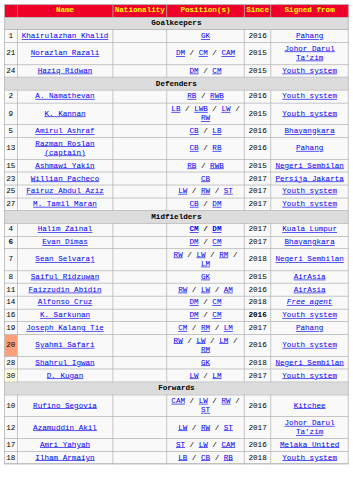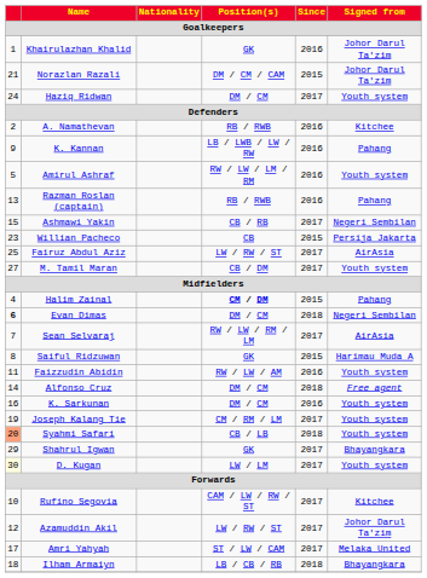 <table class="wikitable" style="text-align:center; font-size:90%; width:85%;">
 <tr>
 <th style="background:#EF0029; color:yellow; text-align:center;"></th>
 <th style="background:#EF0029; color:yellow; text-align:center;">Name</th>
 <th style="background:#EF0029; color:yellow; text-align:center;">Nationality</th>
 <th style="background:#EF0029; color:yellow; text-align:center;">Position(s)</th>
 <th style="background:#EF0029; color:yellow; text-align:center;">Since</th>
 <th style="background:#EF0029; color:yellow; text-align:center;">Signed from</th>
 </tr>
 <tr>
 <th colspan="9" style="background:#dcdcdc; text-align:center;">Goalkeepers</th>
 </tr>
 <tr>
 <td>1</td>
 <td><a href='#'>Khairulazhan Khalid</a></td>
 <td></td>
 <td><a href='#'>GK</a></td>
 <td>2016</td>
-<td><a href='#'>Pahang</a></td>
+<td><a href='#'>Johor Darul Ta'zim</a></td>
 </tr>
 <tr>
 <td>21</td>
 <td><a href='#'>Norazlan Razali</a></td>
 <td></td>
 <td><a href='#'>DM</a> / <a href='#'>CM</a> / <a href='#'>CAM</a></td>
 <td>2015</td>
 <td><a href='#'>Johor Darul Ta'zim</a></td>
 </tr>
 <tr>
 <td>24</td>
 <td><a href='#'>Haziq Ridwan</a></td>
 <td></td>
 <td><a href='#'>DM</a> / <a href='#'>CM</a></td>
-<td>2015</td>
+<td>2017</td>
 <td><a href='#'>Youth system</a></td>
 </tr>
 <tr>
 <th colspan="9" style="background:#dcdcdc; text-align:center;">Defenders</th>
 </tr>
 <tr>
 <td>2</td>
 <td><a href='#'>A. Namathevan</a></td>
 <td></td>
 <td><a href='#'>RB</a> / <a href='#'>RWB</a></td>
 <td>2016</td>
-<td><a href='#'>Youth system</a></td>
+<td> <a href='#'>Kitchee</a></td>
 </tr>
 <tr>
 <td>9</td>
 <td><a href='#'>K. Kannan</a></td>
 <td></td>
 <td><a href='#'>LB</a> / <a href='#'>LWB</a> / <a href='#'>LW</a> / <a href='#'>RW</a></td>
-<td>2015</td>
-<td><a href='#'>Youth system</a></td>
+<td>2016</td>
+<td><a href='#'>Pahang</a></td>
 </tr>
 <tr>
 <td>5</td>
 <td><a href='#'>Amirul Ashraf</a></td>
 <td></td>
-<td><a href='#'>CB</a> / <a href='#'>LB</a></td>
+<td><a href='#'>RW</a> / <a href='#'>LW</a> / <a href='#'>LM</a> / <a href='#'>RM</a></td>
 <td>2016</td>
-<td> <a href='#'>Bhayangkara</a></td>
+<td><a href='#'>Youth system</a></td>
 </tr>
 <tr>
 <td>13</td>
 <td><a href='#'>Razman Roslan</a> <a href='#'>(captain)</a></td>
 <td></td>
-<td><a href='#'>CB</a> / <a href='#'>RB</a></td>
+<td><a href='#'>RB</a> / <a href='#'>RWB</a></td>
 <td>2016</td>
 <td><a href='#'>Pahang</a></td>
 </tr>
 <tr>
 <td>15</td>
 <td><a href='#'>Ashmawi Yakin</a></td>
 <td></td>
-<td><a href='#'>RB</a> / <a href='#'>RWB</a></td>
-<td>2015</td>
+<td><a href='#'>CB</a> / <a href='#'>RB</a></td>
+<td>2017</td>
 <td><a href='#'>Negeri Sembilan</a></td>
 </tr>
 <tr>
 <td>23</td>
 <td><a href='#'>Willian Pacheco</a></td>
 <td></td>
 <td><a href='#'>CB</a></td>
-<td>2017</td>
+<td>2015</td>
 <td> <a href='#'>Persija Jakarta</a></td>
 </tr>
 <tr>
 <td>25</td>
 <td><a href='#'>Fairuz Abdul Aziz</a></td>
 <td></td>
 <td><a href='#'>LW</a> / <a href='#'>RW</a> / <a href='#'>ST</a></td>
 <td>2017</td>
-<td><a href='#'>Youth system</a></td>
+<td><a href='#'>AirAsia</a></td>
 </tr>
 <tr>
 <td>27</td>
 <td><a href='#'>M. Tamil Maran</a></td>
 <td></td>
 <td><a href='#'>CB</a> / <a href='#'>DM</a></td>
 <td>2017</td>
 <td><a href='#'>Youth system</a></td>
 </tr>
 <tr>
 <th colspan="9" style="background:#dcdcdc; text-align:center;">Midfielders</th>
 </tr>
 <tr>
 <td>4</td>
 <td><a href='#'>Halim Zainal</a></td>
 <td></td>
 <td><strong><a href='#'>CM</a> / <a href='#'>DM</a></strong></td>
-<td>2017</td>
-<td><a href='#'>Kuala Lumpur</a></td>
+<td>2015</td>
+<td><a href='#'>Pahang</a></td>
 </tr>
 <tr>
 <td><strong>6</strong></td>
 <td><a href='#'>Evan Dimas</a></td>
 <td></td>
 <td><a href='#'>DM</a> / <a href='#'>CM</a></td>
-<td>2017</td>
-<td> <a href='#'>Bhayangkara</a></td>
+<td>2018</td>
+<td><a href='#'>Negeri Sembilan</a></td>
 </tr>
 <tr>
 <td>7</td>
 <td><a href='#'>Sean Selvaraj</a></td>
 <td></td>
 <td><a href='#'>RW</a> / <a href='#'>LW</a> / <a href='#'>RM</a> / <a href='#'>LM</a></td>
-<td>2018</td>
-<td><a href='#'>Negeri Sembilan</a></td>
+<td>2017</td>
+<td><a href='#'>AirAsia</a></td>
 </tr>
 <tr>
 <td>8</td>
 <td><a href='#'>Saiful Ridzuwan</a></td>
 <td></td>
 <td><a href='#'>GK</a></td>
 <td>2015</td>
-<td><a href='#'>AirAsia</a></td>
+<td><a href='#'>Harimau Muda A</a></td>
 </tr>
 <tr>
 <td>11</td>
 <td><a href='#'>Faizzudin Abidin</a></td>
 <td></td>
 <td><a href='#'>RW</a> / <a href='#'>LW</a> / <a href='#'>AM</a></td>
 <td>2016</td>
-<td><a href='#'>AirAsia</a></td>
+<td><a href='#'>Youth system</a></td>
 </tr>
 <tr>
 <td>14</td>
 <td><a href='#'>Alfonso Cruz</a></td>
 <td></td>
 <td><a href='#'>DM</a> / <a href='#'>CM</a></td>
 <td>2018</td>
 <td><em><a href='#'>Free agent</a></em></td>
 </tr>
 <tr>
 <td>16</td>
 <td><a href='#'>K. Sarkunan</a></td>
 <td></td>
 <td><a href='#'>DM</a> / <a href='#'>CM</a></td>
-<td><strong>2016</strong></td>
+<td>2016</td>
 <td><a href='#'>Youth system</a></td>
 </tr>
 <tr>
 <td>19</td>
 <td><a href='#'>Joseph Kalang Tie</a></td>
 <td></td>
 <td><a href='#'>CM</a> / <a href='#'>RM</a> / <a href='#'>LM</a></td>
 <td>2017</td>
-<td><a href='#'>Pahang</a></td>
+<td><a href='#'>Youth system</a></td>
 </tr>
 <tr>
 <td style="background: lightsalmon;">20</td>
 <td><a href='#'>Syahmi Safari</a></td>
 <td></td>
-<td><a href='#'>RW</a> / <a href='#'>LW</a> / <a href='#'>LM</a> / <a href='#'>RM</a></td>
-<td>2016</td>
+<td><a href='#'>CB</a> / <a href='#'>LB</a></td>
+<td>2018</td>
 <td><a href='#'>Youth system</a></td>
 </tr>
 <tr>
-<td>28</td>
+<td>29</td>
 <td><a href='#'>Shahrul Igwan</a></td>
 <td></td>
 <td><a href='#'>GK</a></td>
-<td>2018</td>
-<td><a href='#'>Negeri Sembilan</a></td>
+<td>2017</td>
+<td> <a href='#'>Bhayangkara</a></td>
 </tr>
 <tr>
 <td style="background: lightyellow;">30</td>
 <td><a href='#'>D. Kugan</a></td>
 <td></td>
 <td><a href='#'>LW</a> / <a href='#'>LM</a></td>
 <td>2017</td>
 <td><a href='#'>Youth system</a></td>
 </tr>
 <tr>
 <th colspan="9" style="background:#dcdcdc; text-align:center;">Forwards</th>
 </tr>
 <tr>
 <td>10</td>
 <td><a href='#'>Rufino Segovia</a></td>
 <td></td>
 <td><a href='#'>CAM</a> / <a href='#'>LW</a> / <a href='#'>RW</a> / <a href='#'>ST</a></td>
-<td>2016</td>
+<td>2017</td>
 <td> <a href='#'>Kitchee</a></td>
 </tr>
 <tr>
 <td>12</td>
 <td><a href='#'>Azamuddin Akil</a></td>
 <td></td>
 <td><a href='#'>LW</a> / <a href='#'>RW</a> / <a href='#'>ST</a></td>
 <td>2017</td>
 <td><a href='#'>Johor Darul Ta'zim</a></td>
 </tr>
 <tr>
 <td>17</td>
 <td><a href='#'>Amri Yahyah</a></td>
 <td></td>
 <td><a href='#'>ST</a> / <a href='#'>LW</a> / <a href='#'>CAM</a></td>
-<td>2016</td>
+<td>2017</td>
 <td><a href='#'>Melaka United</a></td>
 </tr>
 <tr>
 <td>18</td>
 <td><a href='#'>Ilham Armaiyn</a></td>
 <td></td>
 <td><a href='#'>LB</a> / <a href='#'>CB</a> / <a href='#'>RB</a></td>
 <td>2018</td>
-<td><a href='#'>Youth system</a></td>
+<td> <a href='#'>Bhayangkara</a></td>
 </tr>
 <tr>
 </tr>
 </table>
